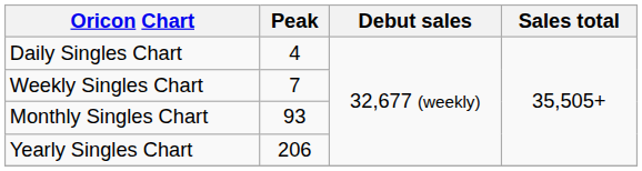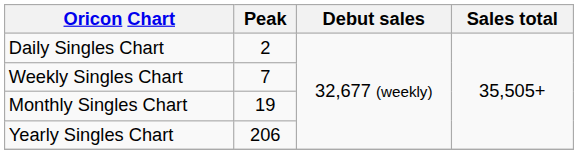 <table class="wikitable" style="width:500px;">
 <tr>
 <th style="text-align:center;"><a href='#'>Oricon</a> <a href='#'>Chart</a></th>
 <th style="text-align:center;">Peak</th>
 <th style="text-align:center;">Debut sales</th>
 <th style="text-align:center;">Sales total</th>
 </tr>
 <tr>
 <td align="left">Daily Singles Chart</td>
-<td style="text-align:center;">4</td>
+<td style="text-align:center;">2</td>
 <td style="text-align:center;" rowspan="4">32,677 <small>(weekly)</small></td>
 <td style="text-align:center;" rowspan="4">35,505+</td>
 </tr>
 <tr>
 <td align="left">Weekly Singles Chart</td>
 <td style="text-align:center;">7</td>
 </tr>
 <tr>
 <td align="left">Monthly Singles Chart</td>
-<td style="text-align:center;">93</td>
+<td style="text-align:center;">19</td>
 </tr>
 <tr>
 <td align="left">Yearly Singles Chart</td>
 <td style="text-align:center;">206</td>
 </tr>
 <tr>
 </tr>
 </table>
